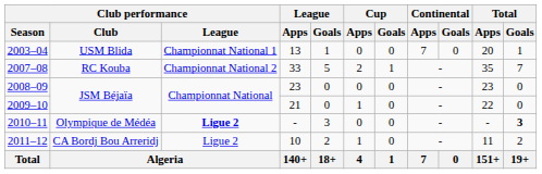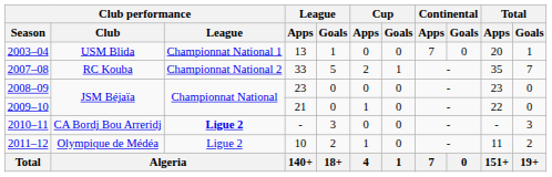 <table class="wikitable" style="text-align:center">
 <tr>
 <th colspan=3>Club performance</th>
 <th colspan=2>League</th>
 <th colspan=2>Cup</th>
 <th colspan=2>Continental</th>
 <th colspan=2>Total</th>
 </tr>
 <tr>
 <th>Season</th>
 <th>Club</th>
 <th>League</th>
 <th>Apps</th>
 <th>Goals</th>
 <th>Apps</th>
 <th>Goals</th>
 <th>Apps</th>
 <th>Goals</th>
 <th>Apps</th>
 <th>Goals</th>
 </tr>
 <tr>
 <td><a href='#'>2003–04</a></td>
 <td rowspan="1"><a href='#'>USM Blida</a></td>
 <td rowspan="1"><a href='#'>Championnat National 1</a></td>
 <td>13</td>
 <td>1</td>
 <td>0</td>
 <td>0</td>
 <td>7</td>
 <td>0</td>
 <td>20</td>
 <td>1</td>
 </tr>
 <tr>
 <td><a href='#'>2007–08</a></td>
 <td rowspan="1"><a href='#'>RC Kouba</a></td>
 <td rowspan="1"><a href='#'>Championnat National 2</a></td>
 <td>33</td>
 <td>5</td>
 <td>2</td>
 <td>1</td>
 <td colspan="2">-</td>
 <td>35</td>
 <td>7</td>
 </tr>
 <tr>
 <td><a href='#'>2008–09</a></td>
 <td rowspan="2"><a href='#'>JSM Béjaïa</a></td>
 <td rowspan="2"><a href='#'>Championnat National</a></td>
 <td>23</td>
 <td>0</td>
 <td>0</td>
 <td>0</td>
 <td colspan="2">-</td>
 <td>23</td>
 <td>0</td>
 </tr>
 <tr>
 <td><a href='#'>2009–10</a></td>
 <td>21</td>
 <td>0</td>
 <td>1</td>
 <td>0</td>
 <td colspan="2">-</td>
 <td>22</td>
 <td>0</td>
 </tr>
 <tr>
 <td><a href='#'>2010–11</a></td>
-<td rowspan="1"><a href='#'>Olympique de Médéa</a></td>
+<td rowspan="1"><a href='#'>CA Bordj Bou Arreridj</a></td>
 <td rowspan="1"><strong><a href='#'>Ligue 2</a></strong></td>
 <td>-</td>
 <td>3</td>
 <td>0</td>
 <td>0</td>
 <td colspan="2">-</td>
 <td>-</td>
-<td><strong>3</strong></td>
+<td>3</td>
 </tr>
 <tr>
 <td><a href='#'>2011–12</a></td>
-<td rowspan="1"><a href='#'>CA Bordj Bou Arreridj</a></td>
+<td rowspan="1"><a href='#'>Olympique de Médéa</a></td>
 <td rowspan="1"><a href='#'>Ligue 2</a></td>
 <td>10</td>
 <td>2</td>
 <td>1</td>
 <td>0</td>
 <td colspan="2">-</td>
 <td>11</td>
 <td>2</td>
 </tr>
 <tr>
 <th rowspan=1>Total</th>
 <th colspan=2>Algeria</th>
 <th>140+</th>
 <th>18+</th>
 <th>4</th>
 <th>1</th>
 <th>7</th>
 <th>0</th>
 <th>151+</th>
 <th>19+</th>
 </tr>
 </table>
